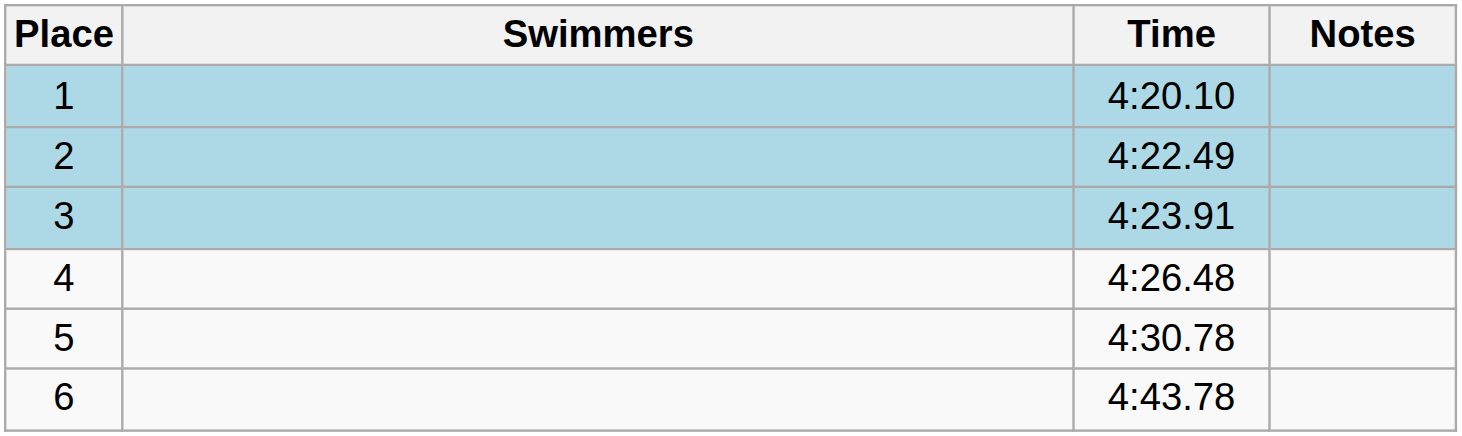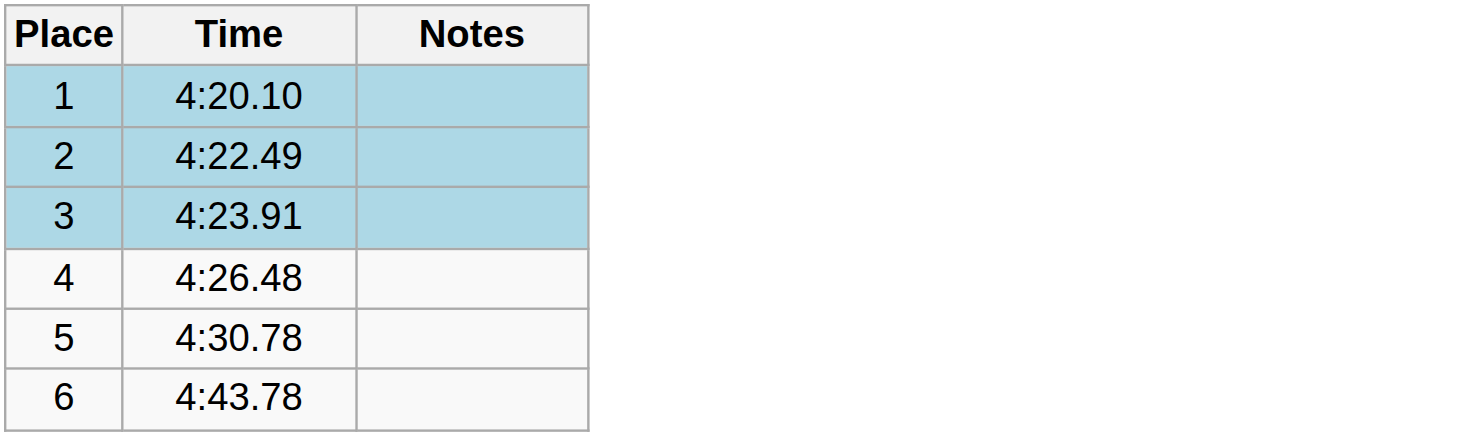 <table class=wikitable style="text-align:center">
 <tr>
 <th>Place</th>
-<th width=620>Swimmers</th>
 <th width=90>Time</th>
 <th width=90>Notes</th>
 </tr>
 <tr bgcolor=lightblue>
 <td>1</td>
-<td align=left></td>
 <td>4:20.10</td>
 <td></td>
 </tr>
 <tr bgcolor=lightblue>
 <td>2</td>
-<td align=left></td>
 <td>4:22.49</td>
 <td></td>
 </tr>
 <tr bgcolor=lightblue>
 <td>3</td>
-<td align=left></td>
 <td>4:23.91</td>
 <td></td>
 </tr>
 <tr>
 <td>4</td>
-<td align=left></td>
 <td>4:26.48</td>
 <td></td>
 </tr>
 <tr>
 <td>5</td>
-<td align=left></td>
 <td>4:30.78</td>
 <td></td>
 </tr>
 <tr>
 <td>6</td>
-<td align=left></td>
 <td>4:43.78</td>
 <td></td>
 </tr>
 </table>
